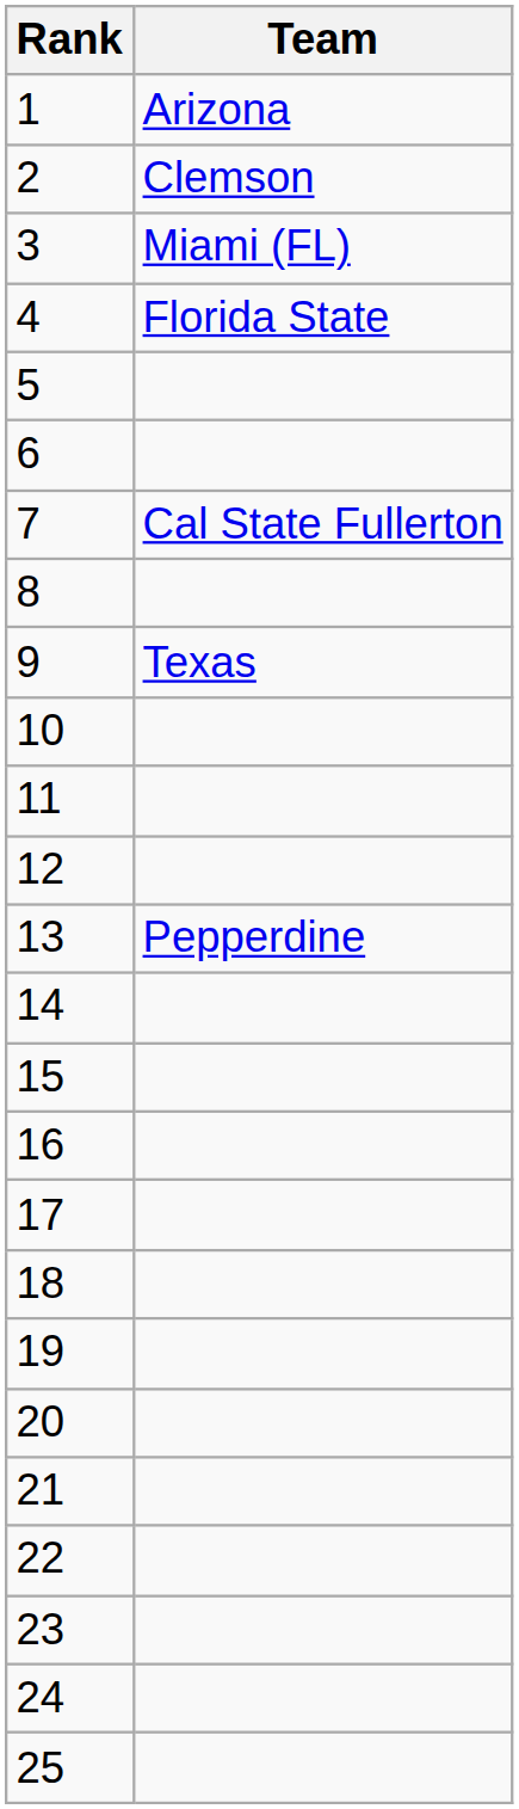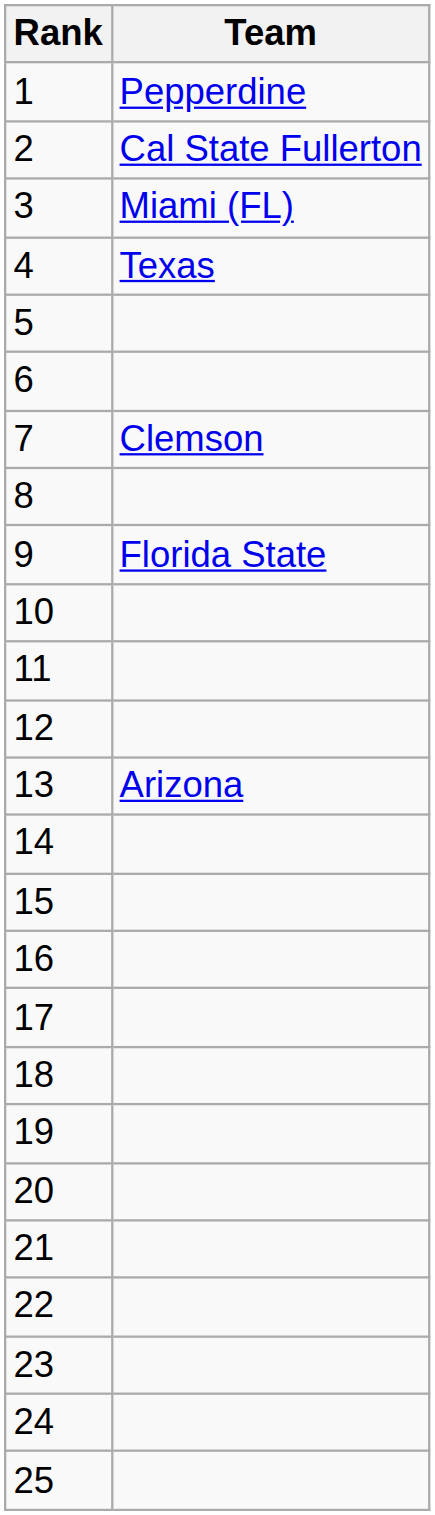 <table class=wikitable>
 <tr>
 <th>Rank</th>
 <th>Team</th>
 </tr>
 <tr>
 <td>1</td>
-<td><a href='#'>Arizona</a></td>
+<td><a href='#'>Pepperdine</a></td>
 </tr>
 <tr>
 <td>2</td>
-<td><a href='#'>Clemson</a></td>
+<td><a href='#'>Cal State Fullerton</a></td>
 </tr>
 <tr>
 <td>3</td>
 <td><a href='#'>Miami (FL)</a></td>
 </tr>
 <tr>
 <td>4</td>
-<td><a href='#'>Florida State</a></td>
+<td><a href='#'>Texas</a></td>
 </tr>
 <tr>
 <td>5</td>
 <td></td>
 </tr>
 <tr>
 <td>6</td>
 <td></td>
 </tr>
 <tr>
 <td>7</td>
-<td><a href='#'>Cal State Fullerton</a></td>
+<td><a href='#'>Clemson</a></td>
 </tr>
 <tr>
 <td>8</td>
 <td></td>
 </tr>
 <tr>
 <td>9</td>
-<td><a href='#'>Texas</a></td>
+<td><a href='#'>Florida State</a></td>
 </tr>
 <tr>
 <td>10</td>
 <td></td>
 </tr>
 <tr>
 <td>11</td>
 <td></td>
 </tr>
 <tr>
 <td>12</td>
 <td></td>
 </tr>
 <tr>
 <td>13</td>
-<td><a href='#'>Pepperdine</a></td>
+<td><a href='#'>Arizona</a></td>
 </tr>
 <tr>
 <td>14</td>
 <td></td>
 </tr>
 <tr>
 <td>15</td>
 <td></td>
 </tr>
 <tr>
 <td>16</td>
 <td></td>
 </tr>
 <tr>
 <td>17</td>
 <td></td>
 </tr>
 <tr>
 <td>18</td>
 <td></td>
 </tr>
 <tr>
 <td>19</td>
 <td></td>
 </tr>
 <tr>
 <td>20</td>
 <td></td>
 </tr>
 <tr>
 <td>21</td>
 <td></td>
 </tr>
 <tr>
 <td>22</td>
 <td></td>
 </tr>
 <tr>
 <td>23</td>
 <td></td>
 </tr>
 <tr>
 <td>24</td>
 <td></td>
 </tr>
 <tr>
 <td>25</td>
 <td></td>
 </tr>
 </table>
